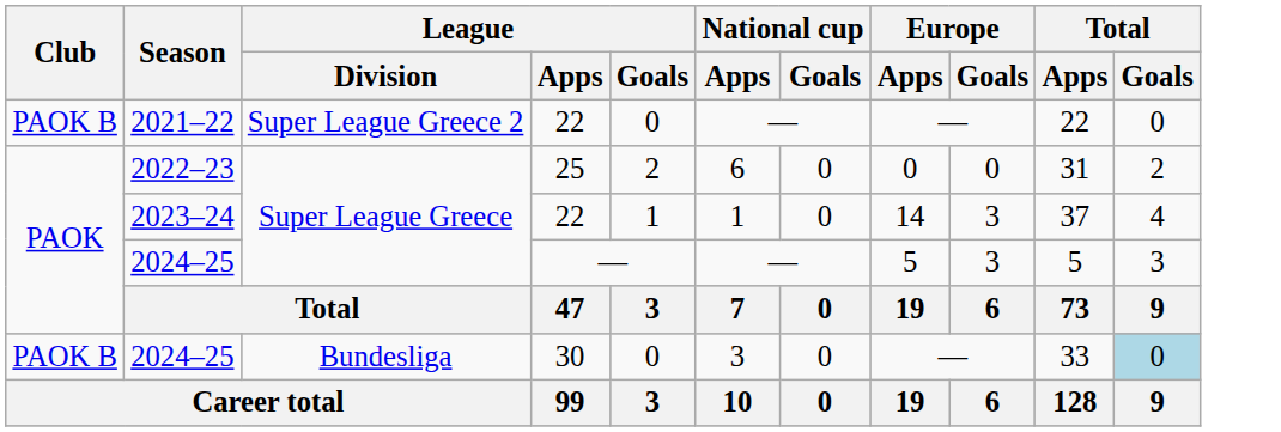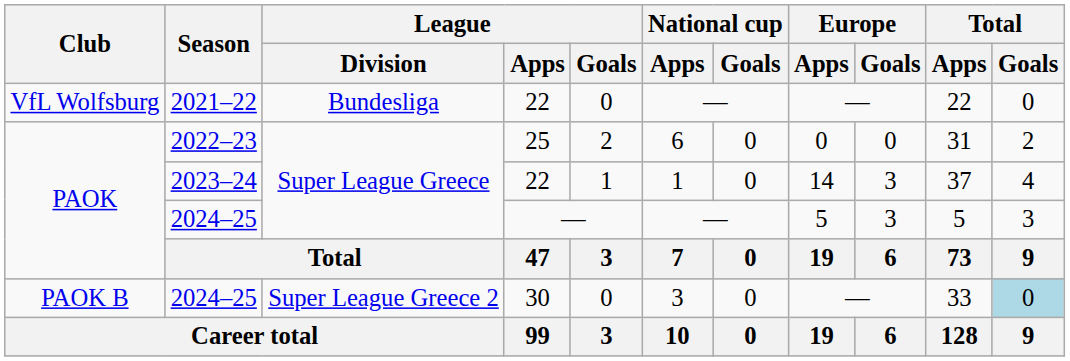 <table class="wikitable" style="text-align:center">
 <tr>
 <th rowspan="2">Club</th>
 <th rowspan="2">Season</th>
 <th colspan="3">League</th>
 <th colspan="2">National cup</th>
 <th colspan="2">Europe</th>
 <th colspan="2">Total</th>
 </tr>
 <tr>
 <th>Division</th>
 <th>Apps</th>
 <th>Goals</th>
 <th>Apps</th>
 <th>Goals</th>
 <th>Apps</th>
 <th>Goals</th>
 <th>Apps</th>
 <th>Goals</th>
 </tr>
 <tr>
-<td><a href='#'>PAOK B</a></td>
+<td><a href='#'>VfL Wolfsburg</a></td>
 <td><a href='#'>2021–22</a></td>
-<td><a href='#'>Super League Greece 2</a></td>
+<td><a href='#'>Bundesliga</a></td>
 <td>22</td>
 <td>0</td>
 <td colspan="2">—</td>
 <td colspan="2">—</td>
 <td>22</td>
 <td>0</td>
 </tr>
 <tr>
 <td rowspan="4"><a href='#'>PAOK</a></td>
 <td><a href='#'>2022–23</a></td>
 <td rowspan="3"><a href='#'>Super League Greece</a></td>
 <td>25</td>
 <td>2</td>
 <td>6</td>
 <td>0</td>
 <td>0</td>
 <td>0</td>
 <td>31</td>
 <td>2</td>
 </tr>
 <tr>
 <td><a href='#'>2023–24</a></td>
 <td>22</td>
 <td>1</td>
 <td>1</td>
 <td>0</td>
 <td>14</td>
 <td>3</td>
 <td>37</td>
 <td>4</td>
 </tr>
 <tr>
 <td><a href='#'>2024–25</a></td>
 <td colspan="2">—</td>
 <td colspan="2">—</td>
 <td>5</td>
 <td>3</td>
 <td>5</td>
 <td>3</td>
 </tr>
 <tr>
 <th colspan="2">Total</th>
 <th>47</th>
 <th>3</th>
 <th>7</th>
 <th>0</th>
 <th>19</th>
 <th>6</th>
 <th>73</th>
 <th>9</th>
 </tr>
 <tr>
 <td><a href='#'>PAOK B</a></td>
 <td><a href='#'>2024–25</a></td>
-<td><a href='#'>Bundesliga</a></td>
+<td><a href='#'>Super League Greece 2</a></td>
 <td>30</td>
 <td>0</td>
 <td>3</td>
 <td>0</td>
 <td colspan="2">—</td>
 <td>33</td>
 <td style="background: lightblue;">0</td>
 </tr>
 <tr>
 <th colspan="3">Career total</th>
 <th>99</th>
 <th>3</th>
 <th>10</th>
 <th>0</th>
 <th>19</th>
 <th>6</th>
 <th>128</th>
 <th>9</th>
 </tr>
 </table>
